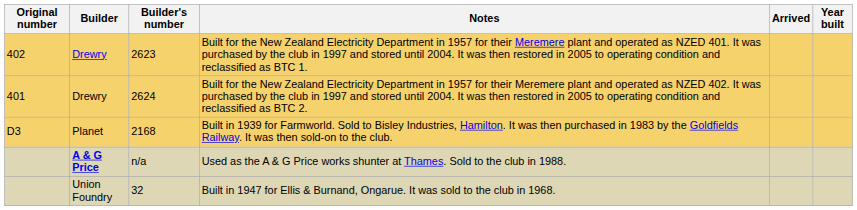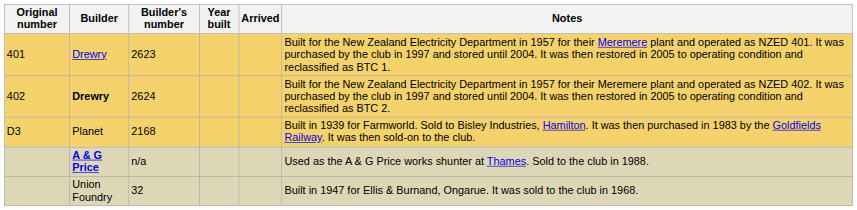 <table class="sortable wikitable" border="1">
 <tr>
 <th>Original number</th>
 <th>Builder</th>
 <th>Builder's number</th>
+<th>Year built</th>
+<th>Arrived</th>
 <th>Notes</th>
-<th>Arrived</th>
-<th>Year built</th>
+</tr>
+<tr style="background:#F5D26C;">
+<td>401</td>
+<td><a href='#'>Drewry</a></td>
+<td>2623</td>
+<td></td>
+<td></td>
+<td>Built for the New Zealand Electricity Department in 1957 for their <a href='#'>Meremere</a> plant and operated as NZED 401. It was purchased by the club in 1997 and stored until 2004. It was then restored in 2005 to operating condition and reclassified as BTC 1.</td>
 </tr>
 <tr style="background:#F5D26C;">
 <td>402</td>
-<td><a href='#'>Drewry</a></td>
-<td>2623</td>
-<td>Built for the New Zealand Electricity Department in 1957 for their <a href='#'>Meremere</a> plant and operated as NZED 401. It was purchased by the club in 1997 and stored until 2004. It was then restored in 2005 to operating condition and reclassified as BTC 1.</td>
+<td><strong>Drewry</strong></td>
+<td>2624</td>
 <td></td>
 <td></td>
-</tr>
-<tr style="background:#F5D26C;">
-<td>401</td>
-<td>Drewry</td>
-<td>2624</td>
 <td>Built for the New Zealand Electricity Department in 1957 for their Meremere plant and operated as NZED 402. It was purchased by the club in 1997 and stored until 2004. It was then restored in 2005 to operating condition and reclassified as BTC 2.</td>
-<td></td>
-<td></td>
 </tr>
 <tr style="background:#F5D26C;">
 <td>D3</td>
 <td>Planet</td>
 <td>2168</td>
-<td>Built in 1939 for Farmworld. Sold to Bisley Industries, <a href='#'>Hamilton</a>. It was then purchased in 1983 by the <a href='#'>Goldfields Railway</a>. It was then sold-on to the club.</td>
 <td></td>
 <td></td>
+<td>Built in 1939 for Farmworld. Sold to Bisley Industries, <a href='#'>Hamilton</a>. It was then purchased in 1983 by the <a href='#'>Goldfields Railway</a>. It was then sold-on to the club.</td>
 </tr>
 <tr style="background:#DED7B6;">
 <td></td>
 <td><strong><a href='#'>A & G Price</a></strong></td>
 <td>n/a</td>
-<td>Used as the A & G Price works shunter at <a href='#'>Thames</a>. Sold to the club in 1988.</td>
 <td></td>
 <td></td>
+<td>Used as the A & G Price works shunter at <a href='#'>Thames</a>. Sold to the club in 1988.</td>
 </tr>
 <tr style="background:#DED7B6;">
 <td></td>
 <td>Union Foundry</td>
 <td>32</td>
-<td>Built in 1947 for Ellis & Burnand, Ongarue. It was sold to the club in 1968.</td>
 <td></td>
 <td></td>
+<td>Built in 1947 for Ellis & Burnand, Ongarue. It was sold to the club in 1968.</td>
 </tr>
 </table>
